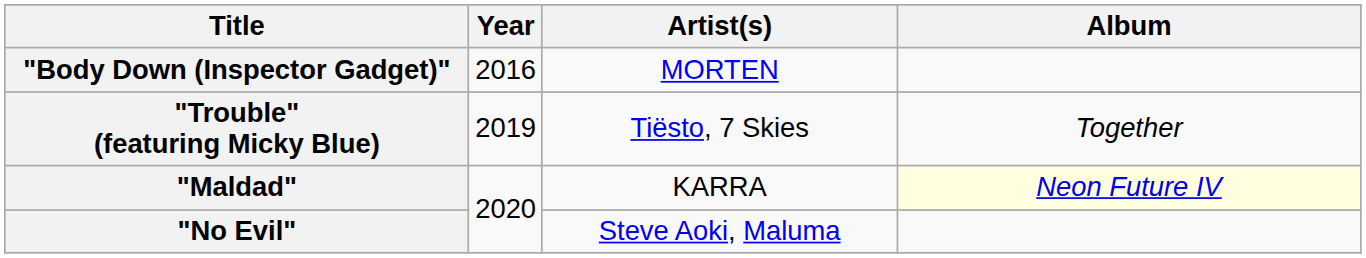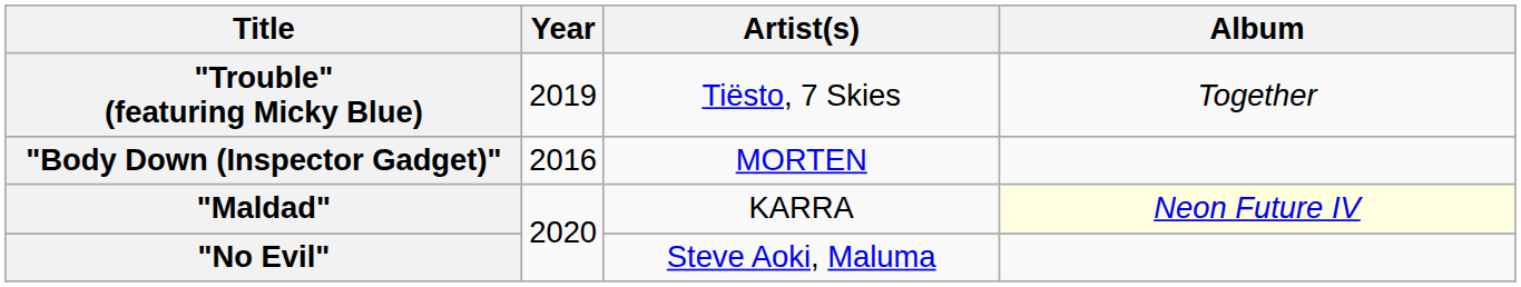 <table class="wikitable plainrowheaders" style="text-align:center;">
 <tr>
 <th scope="col" style="width:16.5em;">Title</th>
 <th scope="col">Year</th>
 <th scope="col" style="width:200px;">Artist(s)</th>
 <th scope="col" style="width:16.5em;">Album</th>
 </tr>
 <tr>
+<th scope="row">"Trouble"<br><span>(featuring Micky Blue)</span></th>
+<td>2019</td>
+<td><a href='#'>Tiësto</a>, 7 Skies</td>
+<td><em>Together</em></td>
+</tr>
+<tr>
 <th scope="row">"Body Down (Inspector Gadget)"</th>
 <td>2016</td>
 <td><a href='#'>MORTEN</a></td>
 <td></td>
-</tr>
-<tr>
-<th scope="row">"Trouble"<br><span>(featuring Micky Blue)</span></th>
-<td>2019</td>
-<td><a href='#'>Tiësto</a>, 7 Skies</td>
-<td><em>Together</em></td>
 </tr>
 <tr>
 <th scope="row">"Maldad"</th>
 <td rowspan="2">2020</td>
 <td>KARRA</td>
 <td style="background: lightyellow;"><em><a href='#'>Neon Future IV</a></em></td>
 </tr>
 <tr>
 <th scope="row">"No Evil"</th>
 <td><a href='#'>Steve Aoki</a>, <a href='#'>Maluma</a></td>
 <td></td>
 </tr>
 </table>
